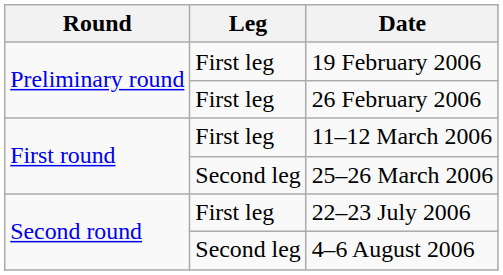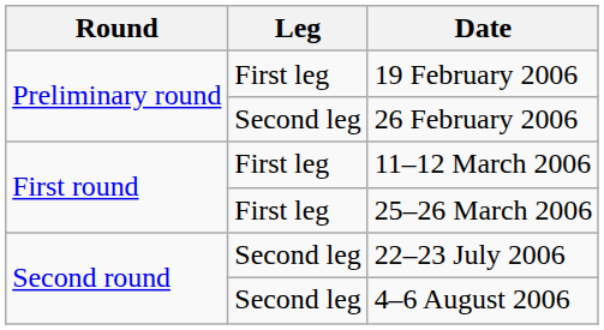 <table class="wikitable">
 <tr>
 <th>Round</th>
 <th>Leg</th>
 <th>Date</th>
 </tr>
 <tr>
 <td rowspan=2><a href='#'>Preliminary round</a></td>
 <td>First leg</td>
 <td>19 February 2006</td>
 </tr>
 <tr>
-<td>First leg</td>
+<td>Second leg</td>
 <td>26 February 2006</td>
 </tr>
 <tr>
 <td rowspan=2><a href='#'>First round</a></td>
 <td>First leg</td>
 <td>11–12 March 2006</td>
 </tr>
 <tr>
-<td>Second leg</td>
+<td>First leg</td>
 <td>25–26 March 2006</td>
 </tr>
 <tr>
 <td rowspan=2><a href='#'>Second round</a></td>
-<td>First leg</td>
+<td>Second leg</td>
 <td>22–23 July 2006</td>
 </tr>
 <tr>
 <td>Second leg</td>
 <td>4–6 August 2006</td>
 </tr>
 </table>
